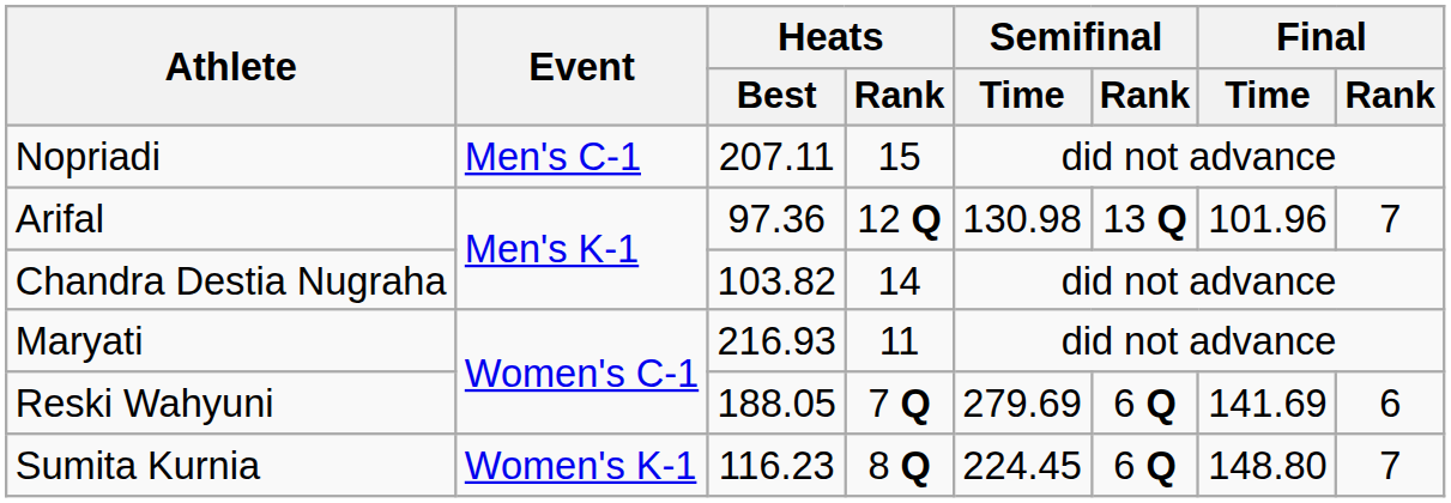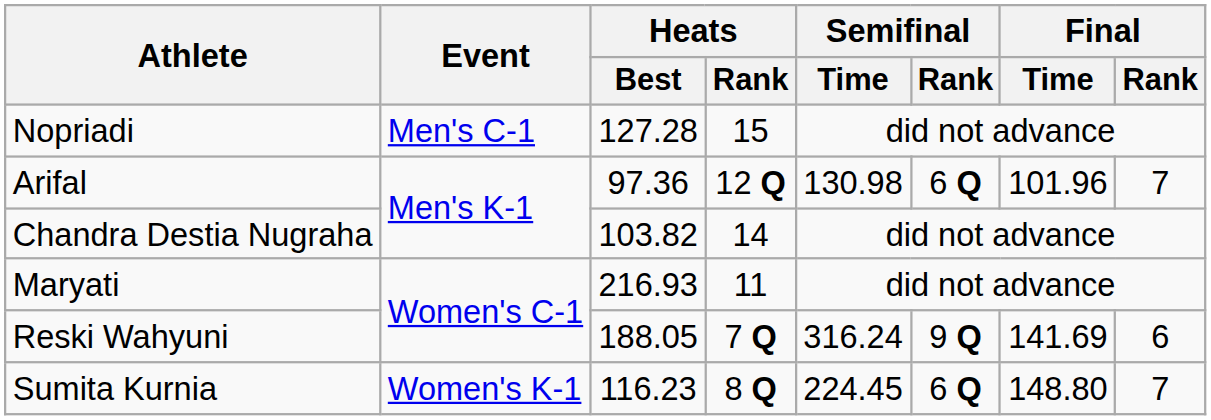 <table class=wikitable style=font-size:90%;text-align:center>
 <tr>
 <th rowspan=2>Athlete</th>
 <th rowspan=2>Event</th>
 <th colspan=2>Heats</th>
 <th colspan=2>Semifinal</th>
 <th colspan=2>Final</th>
 </tr>
 <tr style="font-size:95%">
 <th>Best</th>
 <th>Rank</th>
 <th>Time</th>
 <th>Rank</th>
 <th>Time</th>
 <th>Rank</th>
 </tr>
 <tr>
 <td align=left>Nopriadi</td>
 <td align=left><a href='#'>Men's C-1</a></td>
-<td>207.11</td>
+<td>127.28</td>
 <td>15</td>
 <td colspan=4>did not advance</td>
 </tr>
 <tr>
 <td align=left>Arifal</td>
 <td align=left rowspan=2><a href='#'>Men's K-1</a></td>
 <td>97.36</td>
 <td>12 <strong>Q</strong></td>
 <td>130.98</td>
-<td>13 <strong>Q</strong></td>
+<td>6 <strong>Q</strong></td>
 <td>101.96</td>
 <td>7</td>
 </tr>
 <tr>
 <td align=left>Chandra Destia Nugraha</td>
 <td>103.82</td>
 <td>14</td>
 <td colspan=4>did not advance</td>
 </tr>
 <tr>
 <td align=left>Maryati</td>
 <td align=left rowspan=2><a href='#'>Women's C-1</a></td>
 <td>216.93</td>
 <td>11</td>
 <td colspan=4>did not advance</td>
 </tr>
 <tr>
 <td align=left>Reski Wahyuni</td>
 <td>188.05</td>
 <td>7 <strong>Q</strong></td>
-<td>279.69</td>
-<td>6 <strong>Q</strong></td>
+<td>316.24</td>
+<td>9 <strong>Q</strong></td>
 <td>141.69</td>
 <td>6</td>
 </tr>
 <tr>
 <td align=left>Sumita Kurnia</td>
 <td align=left><a href='#'>Women's K-1</a></td>
 <td>116.23</td>
 <td>8 <strong>Q</strong></td>
 <td>224.45</td>
 <td>6 <strong>Q</strong></td>
 <td>148.80</td>
 <td>7</td>
 </tr>
 </table>
